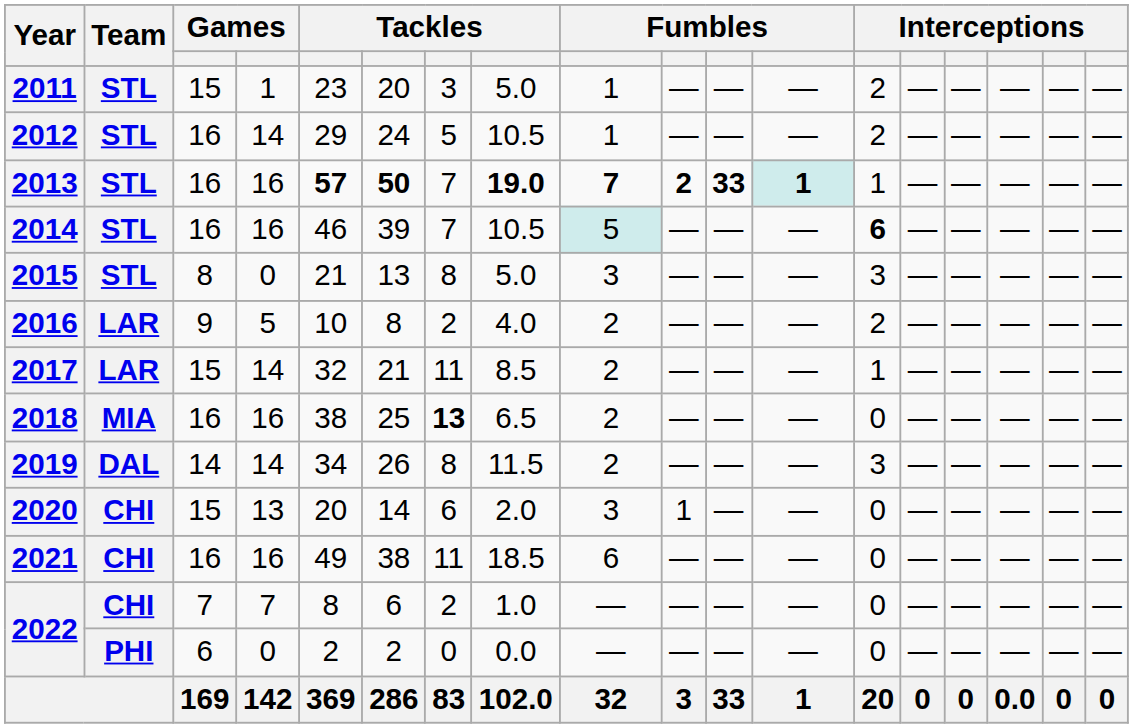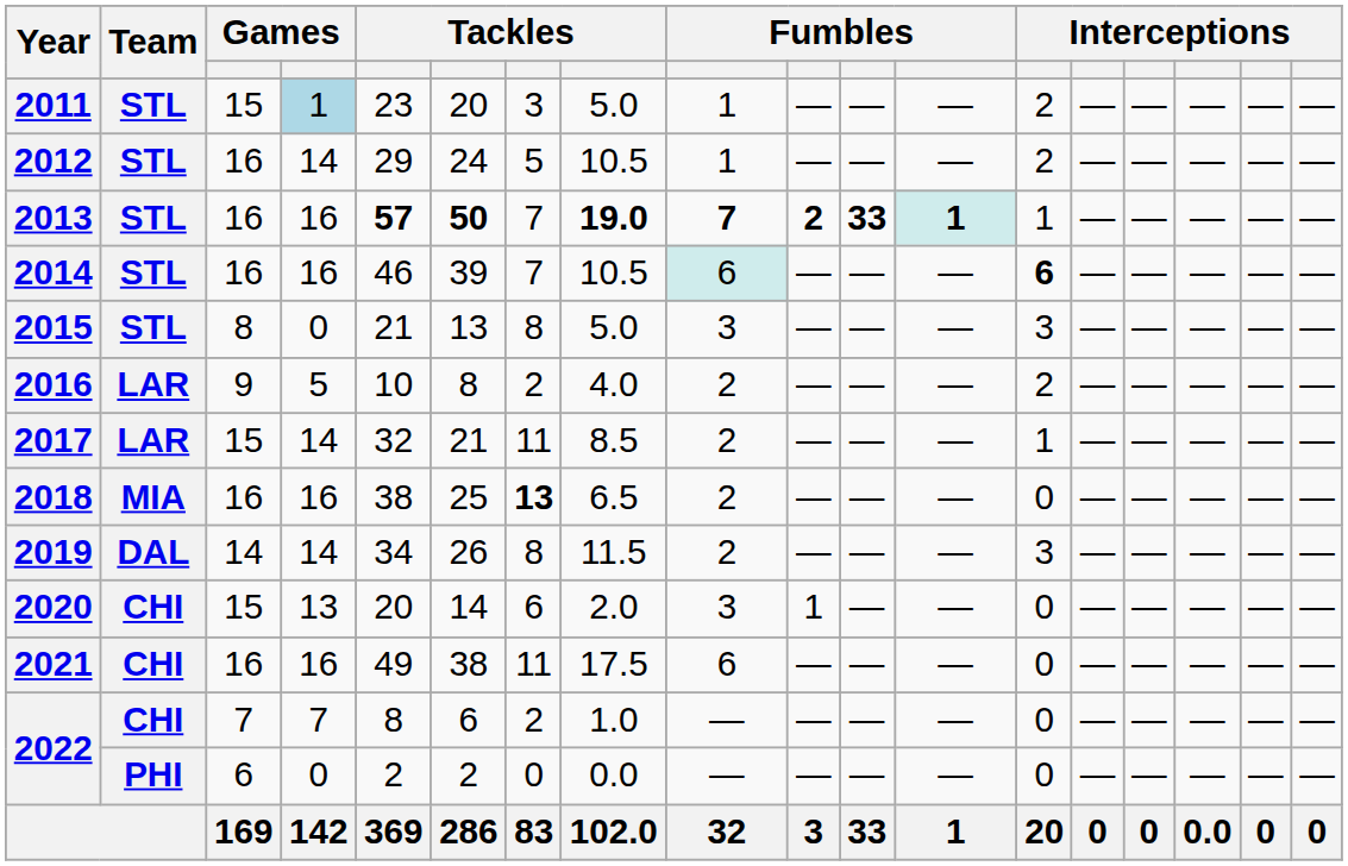 <table class="wikitable" style="text-align:center;">
 <tr>
 <th rowspan="2">Year</th>
 <th rowspan="2">Team</th>
 <th colspan="2">Games</th>
 <th colspan="4">Tackles</th>
 <th colspan="4">Fumbles</th>
 <th colspan="6">Interceptions</th>
 </tr>
 <tr>
 <th></th>
 <th></th>
 <th></th>
 <th></th>
 <th></th>
 <th></th>
 <th></th>
 <th></th>
 <th></th>
 <th></th>
 <th></th>
 <th></th>
 <th></th>
 <th></th>
 <th></th>
 <th></th>
 </tr>
 <tr>
 <th><a href='#'>2011</a></th>
 <th><a href='#'>STL</a></th>
 <td>15</td>
-<td>1</td>
+<td style="background: lightblue;">1</td>
 <td>23</td>
 <td>20</td>
 <td>3</td>
 <td>5.0</td>
 <td>1</td>
 <td>—</td>
 <td>—</td>
 <td>—</td>
 <td>2</td>
 <td>—</td>
 <td>—</td>
 <td>—</td>
 <td>—</td>
 <td>—</td>
 </tr>
 <tr>
 <th><a href='#'>2012</a></th>
 <th><a href='#'>STL</a></th>
 <td>16</td>
 <td>14</td>
 <td>29</td>
 <td>24</td>
 <td>5</td>
 <td>10.5</td>
 <td>1</td>
 <td>—</td>
 <td>—</td>
 <td>—</td>
 <td>2</td>
 <td>—</td>
 <td>—</td>
 <td>—</td>
 <td>—</td>
 <td>—</td>
 </tr>
 <tr>
 <th><a href='#'>2013</a></th>
 <th><a href='#'>STL</a></th>
 <td>16</td>
 <td>16</td>
 <td><strong>57</strong></td>
 <td><strong>50</strong></td>
 <td>7</td>
 <td><strong>19.0</strong></td>
 <td><strong>7</strong></td>
 <td><strong>2</strong></td>
 <td><strong>33</strong></td>
 <td style="background:#cfecec; width:3em;"><strong>1</strong></td>
 <td>1</td>
 <td>—</td>
 <td>—</td>
 <td>—</td>
 <td>—</td>
 <td>—</td>
 </tr>
 <tr>
 <th><a href='#'>2014</a></th>
 <th><a href='#'>STL</a></th>
 <td>16</td>
 <td>16</td>
 <td>46</td>
 <td>39</td>
 <td>7</td>
 <td>10.5</td>
-<td style="background:#cfecec; width:3em;">5</td>
+<td style="background:#cfecec; width:3em;">6</td>
 <td>—</td>
 <td>—</td>
 <td>—</td>
 <td><strong>6</strong></td>
 <td>—</td>
 <td>—</td>
 <td>—</td>
 <td>—</td>
 <td>—</td>
 </tr>
 <tr>
 <th><a href='#'>2015</a></th>
 <th><a href='#'>STL</a></th>
 <td>8</td>
 <td>0</td>
 <td>21</td>
 <td>13</td>
 <td>8</td>
 <td>5.0</td>
 <td>3</td>
 <td>—</td>
 <td>—</td>
 <td>—</td>
 <td>3</td>
 <td>—</td>
 <td>—</td>
 <td>—</td>
 <td>—</td>
 <td>—</td>
 </tr>
 <tr>
 <th><a href='#'>2016</a></th>
 <th><a href='#'>LAR</a></th>
 <td>9</td>
 <td>5</td>
 <td>10</td>
 <td>8</td>
 <td>2</td>
 <td>4.0</td>
 <td>2</td>
 <td>—</td>
 <td>—</td>
 <td>—</td>
 <td>2</td>
 <td>—</td>
 <td>—</td>
 <td>—</td>
 <td>—</td>
 <td>—</td>
 </tr>
 <tr>
 <th><a href='#'>2017</a></th>
 <th><a href='#'>LAR</a></th>
 <td>15</td>
 <td>14</td>
 <td>32</td>
 <td>21</td>
 <td>11</td>
 <td>8.5</td>
 <td>2</td>
 <td>—</td>
 <td>—</td>
 <td>—</td>
 <td>1</td>
 <td>—</td>
 <td>—</td>
 <td>—</td>
 <td>—</td>
 <td>—</td>
 </tr>
 <tr>
 <th><a href='#'>2018</a></th>
 <th><a href='#'>MIA</a></th>
 <td>16</td>
 <td>16</td>
 <td>38</td>
 <td>25</td>
 <td><strong>13</strong></td>
 <td>6.5</td>
 <td>2</td>
 <td>—</td>
 <td>—</td>
 <td>—</td>
 <td>0</td>
 <td>—</td>
 <td>—</td>
 <td>—</td>
 <td>—</td>
 <td>—</td>
 </tr>
 <tr>
 <th><a href='#'>2019</a></th>
 <th><a href='#'>DAL</a></th>
 <td>14</td>
 <td>14</td>
 <td>34</td>
 <td>26</td>
 <td>8</td>
 <td>11.5</td>
 <td>2</td>
 <td>—</td>
 <td>—</td>
 <td>—</td>
 <td>3</td>
 <td>—</td>
 <td>—</td>
 <td>—</td>
 <td>—</td>
 <td>—</td>
 </tr>
 <tr>
 <th><a href='#'>2020</a></th>
 <th><a href='#'>CHI</a></th>
 <td>15</td>
 <td>13</td>
 <td>20</td>
 <td>14</td>
 <td>6</td>
 <td>2.0</td>
 <td>3</td>
 <td>1</td>
 <td>—</td>
 <td>—</td>
 <td>0</td>
 <td>—</td>
 <td>—</td>
 <td>—</td>
 <td>—</td>
 <td>—</td>
 </tr>
 <tr>
 <th><a href='#'>2021</a></th>
 <th><a href='#'>CHI</a></th>
 <td>16</td>
 <td>16</td>
 <td>49</td>
 <td>38</td>
 <td>11</td>
-<td>18.5</td>
+<td>17.5</td>
 <td>6</td>
 <td>—</td>
 <td>—</td>
 <td>—</td>
 <td>0</td>
 <td>—</td>
 <td>—</td>
 <td>—</td>
 <td>—</td>
 <td>—</td>
 </tr>
 <tr>
 <th ! rowspan="2"><a href='#'>2022</a></th>
 <th><a href='#'>CHI</a></th>
 <td>7</td>
 <td>7</td>
 <td>8</td>
 <td>6</td>
 <td>2</td>
 <td>1.0</td>
 <td>—</td>
 <td>—</td>
 <td>—</td>
 <td>—</td>
 <td>0</td>
 <td>—</td>
 <td>—</td>
 <td>—</td>
 <td>—</td>
 <td>—</td>
 </tr>
 <tr>
 <th><a href='#'>PHI</a></th>
 <td>6</td>
 <td>0</td>
 <td>2</td>
 <td>2</td>
 <td>0</td>
 <td>0.0</td>
 <td>—</td>
 <td>—</td>
 <td>—</td>
 <td>—</td>
 <td>0</td>
 <td>—</td>
 <td>—</td>
 <td>—</td>
 <td>—</td>
 <td>—</td>
 </tr>
 <tr>
 <th colspan="2"></th>
 <th>169</th>
 <th>142</th>
 <th>369</th>
 <th>286</th>
 <th>83</th>
 <th>102.0</th>
 <th>32</th>
 <th>3</th>
 <th>33</th>
 <th>1</th>
 <th>20</th>
 <th>0</th>
 <th>0</th>
 <th>0.0</th>
 <th>0</th>
 <th>0</th>
 </tr>
 </table>
